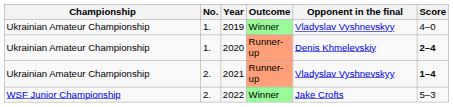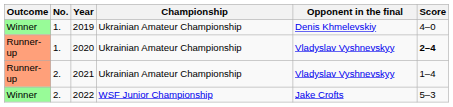 <table class="sortable wikitable">
 <tr>
-<th width="320">Championship</th>
+<th width="70">Outcome</th>
 <th width="20">No.</th>
 <th width="30">Year</th>
-<th width="70">Outcome</th>
+<th width="320">Championship</th>
 <th width="200">Opponent in the final</th>
 <th width="30">Score</th>
 </tr>
 <tr>
-<td>Ukrainian Amateur Championship</td>
+<td style="background:#98fb98;">Winner</td>
 <td>1.</td>
 <td>2019</td>
-<td style="background:#98fb98;">Winner</td>
-<td> <a href='#'>Vladyslav Vyshnevskyy</a></td>
+<td>Ukrainian Amateur Championship</td>
+<td> <a href='#'>Denis Khmelevskiy</a></td>
 <td>4–0</td>
 </tr>
 <tr>
-<td>Ukrainian Amateur Championship</td>
+<td style="background:#ffa07a;">Runner-up</td>
 <td>1.</td>
 <td>2020</td>
-<td style="background:#ffa07a;">Runner-up</td>
-<td> <a href='#'>Denis Khmelevskiy</a></td>
+<td>Ukrainian Amateur Championship</td>
+<td> <a href='#'>Vladyslav Vyshnevskyy</a></td>
 <td><strong>2–4</strong></td>
 </tr>
 <tr>
-<td>Ukrainian Amateur Championship</td>
+<td style="background:#ffa07a;">Runner-up</td>
 <td>2.</td>
 <td>2021</td>
-<td style="background:#ffa07a;">Runner-up</td>
+<td>Ukrainian Amateur Championship</td>
 <td> <a href='#'>Vladyslav Vyshnevskyy</a></td>
-<td><strong>1–4</strong></td>
+<td>1–4</td>
 </tr>
 <tr>
-<td><a href='#'>WSF Junior Championship</a></td>
+<td style="background:#98fb98;">Winner</td>
 <td>2.</td>
 <td>2022</td>
-<td style="background:#98fb98;">Winner</td>
+<td><a href='#'>WSF Junior Championship</a></td>
 <td> <a href='#'>Jake Crofts</a></td>
 <td>5–3</td>
 </tr>
 </table>
